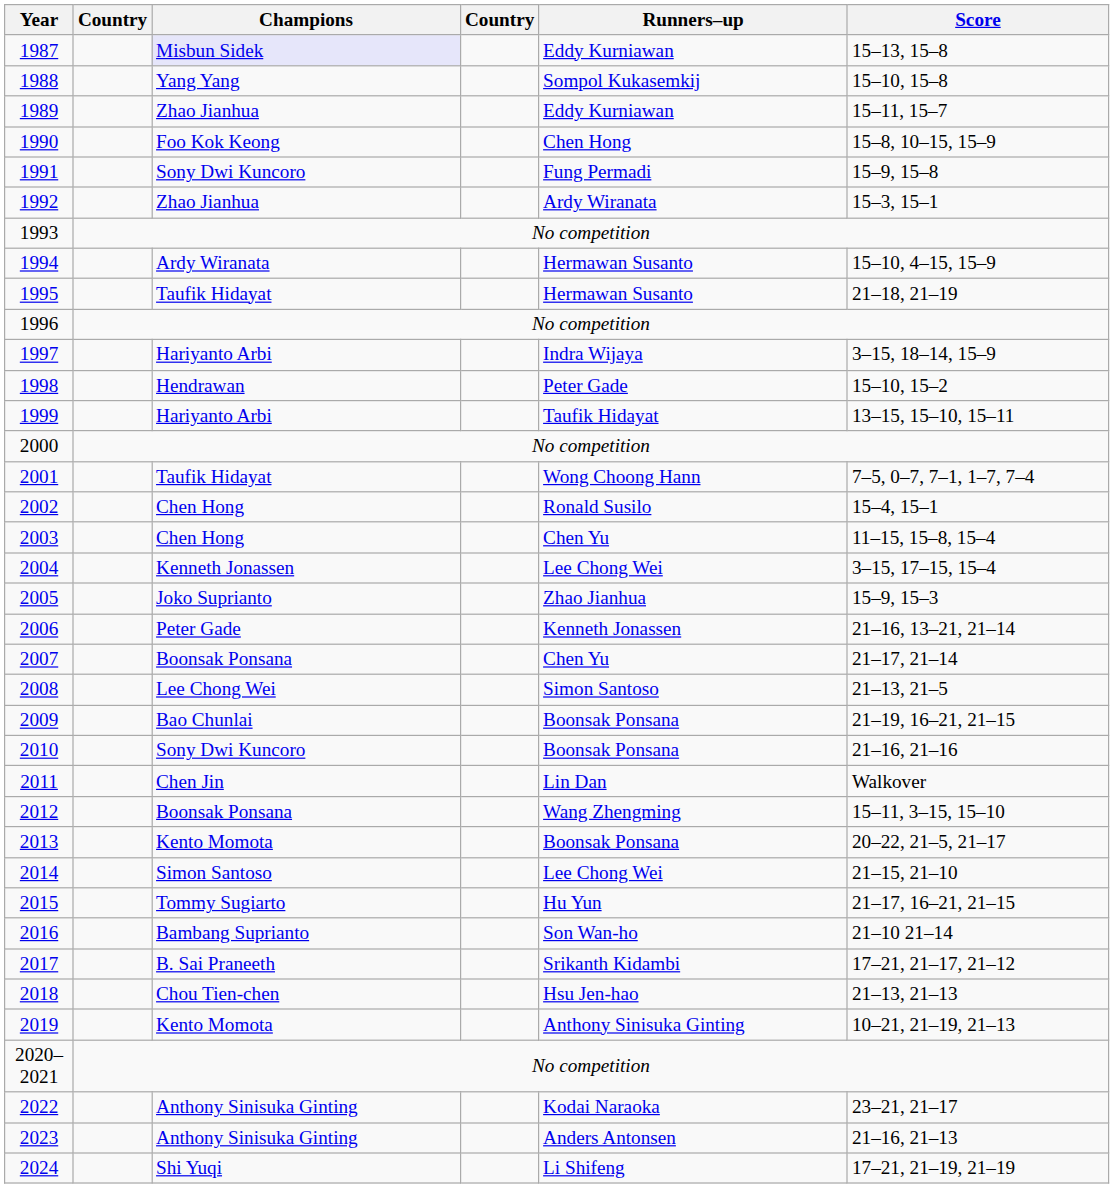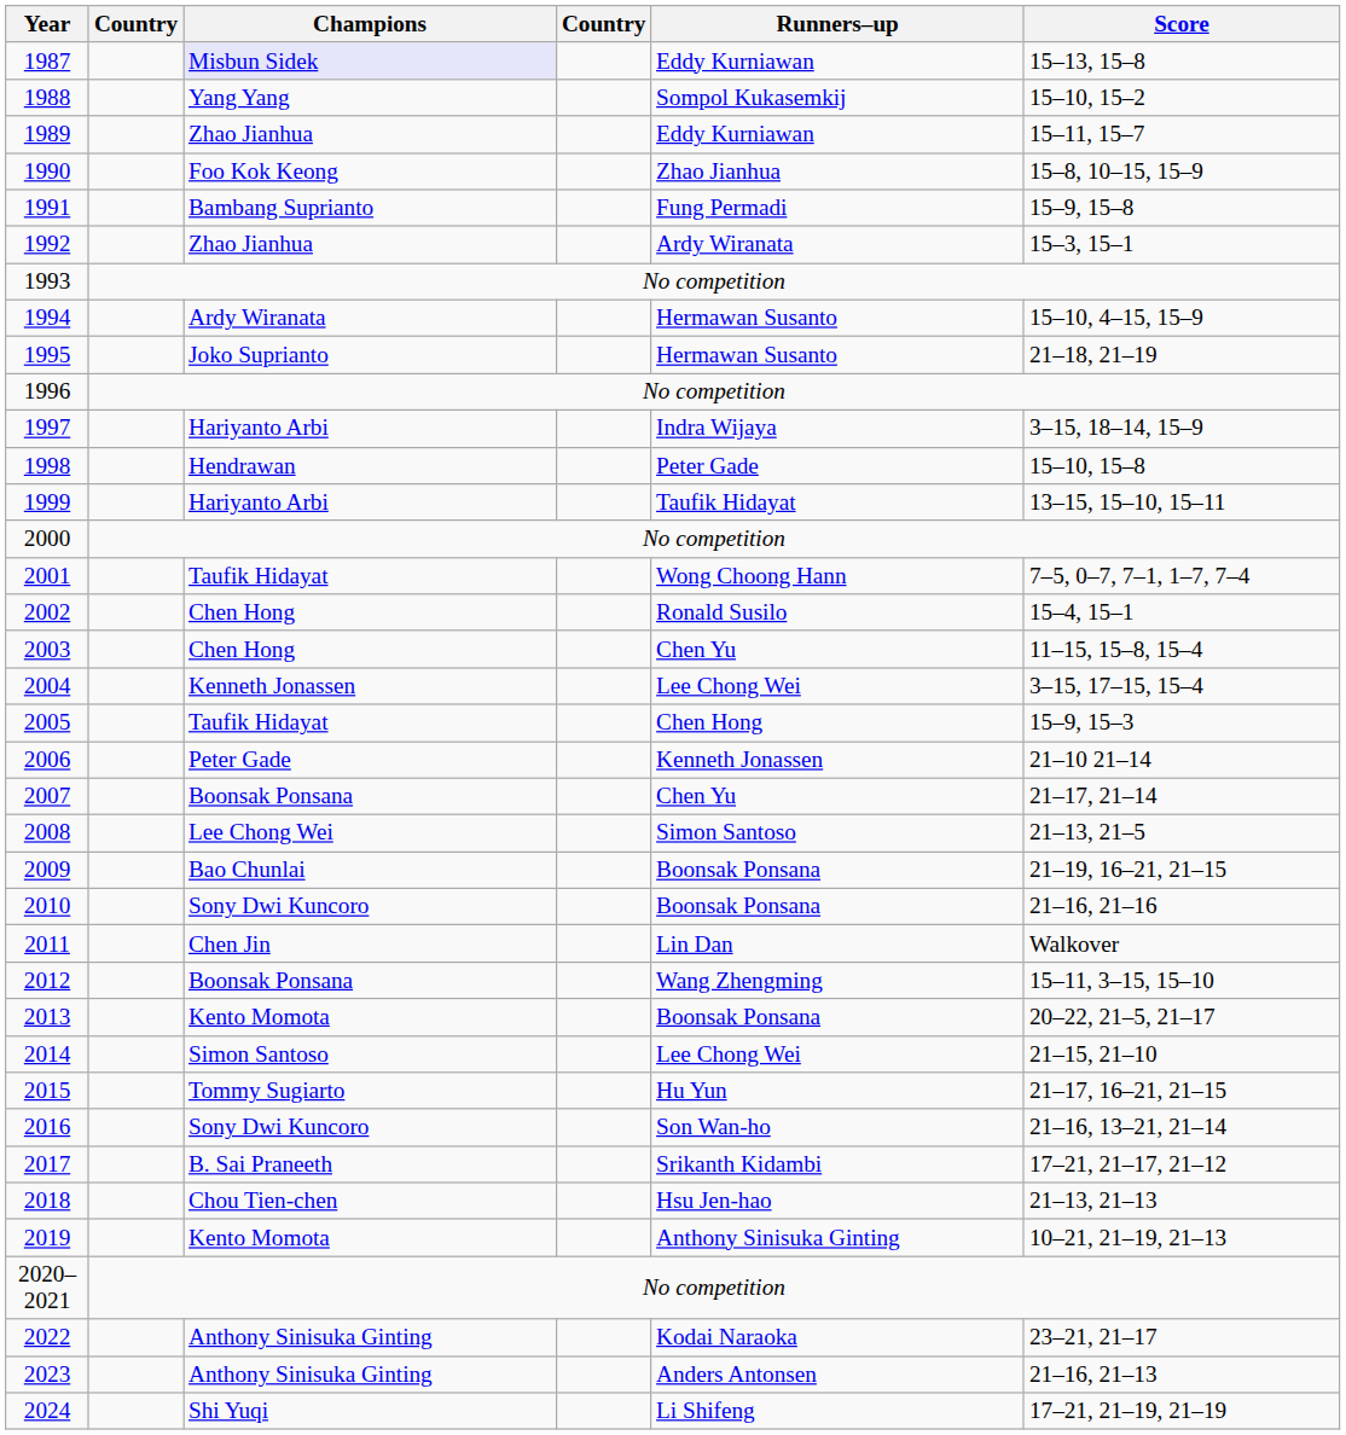 <table class="sortable wikitable">
 <tr>
 <th width=50>Year</th>
 <th width=50>Country</th>
 <th width=250>Champions</th>
 <th width=50>Country</th>
 <th width=250>Runners–up</th>
 <th class="unsortable" width=210><a href='#'>Score</a></th>
 </tr>
 <tr>
 <td align=center><a href='#'>1987</a></td>
 <td></td>
 <td style="background: lavender;"><a href='#'>Misbun Sidek</a></td>
 <td></td>
 <td><a href='#'>Eddy Kurniawan</a></td>
 <td>15–13, 15–8</td>
 </tr>
 <tr>
 <td align=center><a href='#'>1988</a></td>
 <td></td>
 <td><a href='#'>Yang Yang</a></td>
 <td></td>
 <td><a href='#'>Sompol Kukasemkij</a></td>
-<td>15–10, 15–8</td>
+<td>15–10, 15–2</td>
 </tr>
 <tr>
 <td align=center><a href='#'>1989</a></td>
 <td></td>
 <td><a href='#'>Zhao Jianhua</a></td>
 <td></td>
 <td><a href='#'>Eddy Kurniawan</a></td>
 <td>15–11, 15–7</td>
 </tr>
 <tr>
 <td align=center><a href='#'>1990</a></td>
 <td></td>
 <td><a href='#'>Foo Kok Keong</a></td>
 <td></td>
-<td><a href='#'>Chen Hong</a></td>
+<td><a href='#'>Zhao Jianhua</a></td>
 <td>15–8, 10–15, 15–9</td>
 </tr>
 <tr>
 <td align=center><a href='#'>1991</a></td>
 <td></td>
-<td><a href='#'>Sony Dwi Kuncoro</a></td>
+<td><a href='#'>Bambang Suprianto</a></td>
 <td></td>
 <td><a href='#'>Fung Permadi</a></td>
 <td>15–9, 15–8</td>
 </tr>
 <tr>
 <td align=center><a href='#'>1992</a></td>
 <td></td>
 <td><a href='#'>Zhao Jianhua</a></td>
 <td></td>
 <td><a href='#'>Ardy Wiranata</a></td>
 <td>15–3, 15–1</td>
 </tr>
 <tr>
 <td align=center>1993</td>
 <td colspan=5 align=center><em>No competition</em></td>
 </tr>
 <tr>
 <td align=center><a href='#'>1994</a></td>
 <td></td>
 <td><a href='#'>Ardy Wiranata</a></td>
 <td></td>
 <td><a href='#'>Hermawan Susanto</a></td>
 <td>15–10, 4–15, 15–9</td>
 </tr>
 <tr>
 <td align=center><a href='#'>1995</a></td>
 <td></td>
-<td><a href='#'>Taufik Hidayat</a></td>
+<td><a href='#'>Joko Suprianto</a></td>
 <td></td>
 <td><a href='#'>Hermawan Susanto</a></td>
 <td>21–18, 21–19</td>
 </tr>
 <tr>
 <td align=center>1996</td>
 <td colspan=5 align=center><em>No competition</em></td>
 </tr>
 <tr>
 <td align=center><a href='#'>1997</a></td>
 <td></td>
 <td><a href='#'>Hariyanto Arbi</a></td>
 <td></td>
 <td><a href='#'>Indra Wijaya</a></td>
 <td>3–15, 18–14, 15–9</td>
 </tr>
 <tr>
 <td align=center><a href='#'>1998</a></td>
 <td></td>
 <td><a href='#'>Hendrawan</a></td>
 <td></td>
 <td><a href='#'>Peter Gade</a></td>
-<td>15–10, 15–2</td>
+<td>15–10, 15–8</td>
 </tr>
 <tr>
 <td align=center><a href='#'>1999</a></td>
 <td></td>
 <td><a href='#'>Hariyanto Arbi</a></td>
 <td></td>
 <td><a href='#'>Taufik Hidayat</a></td>
 <td>13–15, 15–10, 15–11</td>
 </tr>
 <tr>
 <td align=center>2000</td>
 <td colspan=5 align=center><em>No competition</em></td>
 </tr>
 <tr>
 <td align=center><a href='#'>2001</a></td>
 <td></td>
 <td><a href='#'>Taufik Hidayat</a></td>
 <td></td>
 <td><a href='#'>Wong Choong Hann</a></td>
 <td>7–5, 0–7, 7–1, 1–7, 7–4</td>
 </tr>
 <tr>
 <td align=center><a href='#'>2002</a></td>
 <td></td>
 <td><a href='#'>Chen Hong</a></td>
 <td></td>
 <td><a href='#'>Ronald Susilo</a></td>
 <td>15–4, 15–1</td>
 </tr>
 <tr>
 <td align=center><a href='#'>2003</a></td>
 <td></td>
 <td><a href='#'>Chen Hong</a></td>
 <td></td>
 <td><a href='#'>Chen Yu</a></td>
 <td>11–15, 15–8, 15–4</td>
 </tr>
 <tr>
 <td align=center><a href='#'>2004</a></td>
 <td></td>
 <td><a href='#'>Kenneth Jonassen</a></td>
 <td></td>
 <td><a href='#'>Lee Chong Wei</a></td>
 <td>3–15, 17–15, 15–4</td>
 </tr>
 <tr>
 <td align=center><a href='#'>2005</a></td>
 <td></td>
-<td><a href='#'>Joko Suprianto</a></td>
+<td><a href='#'>Taufik Hidayat</a></td>
 <td></td>
-<td><a href='#'>Zhao Jianhua</a></td>
+<td><a href='#'>Chen Hong</a></td>
 <td>15–9, 15–3</td>
 </tr>
 <tr>
 <td align=center><a href='#'>2006</a></td>
 <td></td>
 <td><a href='#'>Peter Gade</a></td>
 <td></td>
 <td><a href='#'>Kenneth Jonassen</a></td>
-<td>21–16, 13–21, 21–14</td>
+<td>21–10 21–14</td>
 </tr>
 <tr>
 <td align=center><a href='#'>2007</a></td>
 <td></td>
 <td><a href='#'>Boonsak Ponsana</a></td>
 <td></td>
 <td><a href='#'>Chen Yu</a></td>
 <td>21–17, 21–14</td>
 </tr>
 <tr>
 <td align=center><a href='#'>2008</a></td>
 <td></td>
 <td><a href='#'>Lee Chong Wei</a></td>
 <td></td>
 <td><a href='#'>Simon Santoso</a></td>
 <td>21–13, 21–5</td>
 </tr>
 <tr>
 <td align=center><a href='#'>2009</a></td>
 <td></td>
 <td><a href='#'>Bao Chunlai</a></td>
 <td></td>
 <td><a href='#'>Boonsak Ponsana</a></td>
 <td>21–19, 16–21, 21–15</td>
 </tr>
 <tr>
 <td align=center><a href='#'>2010</a></td>
 <td></td>
 <td><a href='#'>Sony Dwi Kuncoro</a></td>
 <td></td>
 <td><a href='#'>Boonsak Ponsana</a></td>
 <td>21–16, 21–16</td>
 </tr>
 <tr>
 <td align=center><a href='#'>2011</a></td>
 <td></td>
 <td><a href='#'>Chen Jin</a></td>
 <td></td>
 <td><a href='#'>Lin Dan</a></td>
 <td>Walkover</td>
 </tr>
 <tr>
 <td align=center><a href='#'>2012</a></td>
 <td></td>
 <td><a href='#'>Boonsak Ponsana</a></td>
 <td></td>
 <td><a href='#'>Wang Zhengming</a></td>
 <td>15–11, 3–15, 15–10</td>
 </tr>
 <tr>
 <td align=center><a href='#'>2013</a></td>
 <td></td>
 <td><a href='#'>Kento Momota</a></td>
 <td></td>
 <td><a href='#'>Boonsak Ponsana</a></td>
 <td>20–22, 21–5, 21–17</td>
 </tr>
 <tr>
 <td align=center><a href='#'>2014</a></td>
 <td></td>
 <td><a href='#'>Simon Santoso</a></td>
 <td></td>
 <td><a href='#'>Lee Chong Wei</a></td>
 <td>21–15, 21–10</td>
 </tr>
 <tr>
 <td align=center><a href='#'>2015</a></td>
 <td></td>
 <td><a href='#'>Tommy Sugiarto</a></td>
 <td></td>
 <td><a href='#'>Hu Yun</a></td>
 <td>21–17, 16–21, 21–15</td>
 </tr>
 <tr>
 <td align=center><a href='#'>2016</a></td>
 <td></td>
-<td><a href='#'>Bambang Suprianto</a></td>
+<td><a href='#'>Sony Dwi Kuncoro</a></td>
 <td></td>
 <td><a href='#'>Son Wan-ho</a></td>
-<td>21–10 21–14</td>
+<td>21–16, 13–21, 21–14</td>
 </tr>
 <tr>
 <td align=center><a href='#'>2017</a></td>
 <td></td>
 <td><a href='#'>B. Sai Praneeth</a></td>
 <td></td>
 <td><a href='#'>Srikanth Kidambi</a></td>
 <td>17–21, 21–17, 21–12</td>
 </tr>
 <tr>
 <td align=center><a href='#'>2018</a></td>
 <td></td>
 <td><a href='#'>Chou Tien-chen</a></td>
 <td></td>
 <td><a href='#'>Hsu Jen-hao</a></td>
 <td>21–13, 21–13</td>
 </tr>
 <tr>
 <td align=center><a href='#'>2019</a></td>
 <td></td>
 <td><a href='#'>Kento Momota</a></td>
 <td></td>
 <td><a href='#'>Anthony Sinisuka Ginting</a></td>
 <td>10–21, 21–19, 21–13</td>
 </tr>
 <tr>
 <td align=center>2020–2021</td>
 <td colspan=5 align=center><em>No competition</em></td>
 </tr>
 <tr>
 <td align=center><a href='#'>2022</a></td>
 <td></td>
 <td><a href='#'>Anthony Sinisuka Ginting</a></td>
 <td></td>
 <td><a href='#'>Kodai Naraoka</a></td>
 <td>23–21, 21–17</td>
 </tr>
 <tr>
 <td align=center><a href='#'>2023</a></td>
 <td></td>
 <td><a href='#'>Anthony Sinisuka Ginting</a></td>
 <td></td>
 <td><a href='#'>Anders Antonsen</a></td>
 <td>21–16, 21–13</td>
 </tr>
 <tr>
 <td align=center><a href='#'>2024</a></td>
 <td></td>
 <td><a href='#'>Shi Yuqi</a></td>
 <td></td>
 <td><a href='#'>Li Shifeng</a></td>
 <td>17–21, 21–19, 21–19</td>
 </tr>
 </table>
